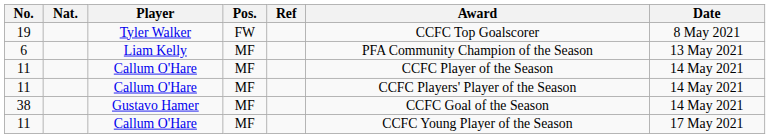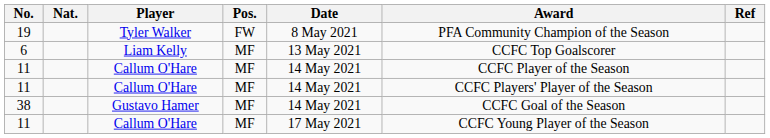 <table class="wikitable sortable alternance" style="font-size:100%; text-align:center; line-height:14px; width:70%;">
 <tr>
 <th>No.</th>
 <th>Nat.</th>
 <th>Player</th>
 <th>Pos.</th>
+<th>Date</th>
+<th>Award</th>
 <th>Ref</th>
-<th>Award</th>
-<th>Date</th>
 </tr>
 <tr>
 <td>19</td>
 <td></td>
 <td><a href='#'>Tyler Walker</a></td>
 <td>FW</td>
+<td>8 May 2021</td>
+<td>PFA Community Champion of the Season</td>
 <td></td>
-<td>CCFC Top Goalscorer</td>
-<td>8 May 2021</td>
 </tr>
 <tr>
 <td>6</td>
 <td></td>
 <td><a href='#'>Liam Kelly</a></td>
 <td>MF</td>
+<td>13 May 2021</td>
+<td>CCFC Top Goalscorer</td>
 <td></td>
-<td>PFA Community Champion of the Season</td>
-<td>13 May 2021</td>
 </tr>
 <tr>
 <td>11</td>
 <td></td>
 <td><a href='#'>Callum O'Hare</a></td>
 <td>MF</td>
+<td>14 May 2021</td>
+<td>CCFC Player of the Season</td>
 <td></td>
-<td>CCFC Player of the Season</td>
-<td>14 May 2021</td>
 </tr>
 <tr>
 <td>11</td>
 <td></td>
 <td><a href='#'>Callum O'Hare</a></td>
 <td>MF</td>
+<td>14 May 2021</td>
+<td>CCFC Players' Player of the Season</td>
 <td></td>
-<td>CCFC Players' Player of the Season</td>
-<td>14 May 2021</td>
 </tr>
 <tr>
 <td>38</td>
 <td></td>
 <td><a href='#'>Gustavo Hamer</a></td>
 <td>MF</td>
+<td>14 May 2021</td>
+<td>CCFC Goal of the Season</td>
 <td></td>
-<td>CCFC Goal of the Season</td>
-<td>14 May 2021</td>
 </tr>
 <tr>
 <td>11</td>
 <td></td>
 <td><a href='#'>Callum O'Hare</a></td>
 <td>MF</td>
+<td>17 May 2021</td>
+<td>CCFC Young Player of the Season</td>
 <td></td>
-<td>CCFC Young Player of the Season</td>
-<td>17 May 2021</td>
 </tr>
 </table>
